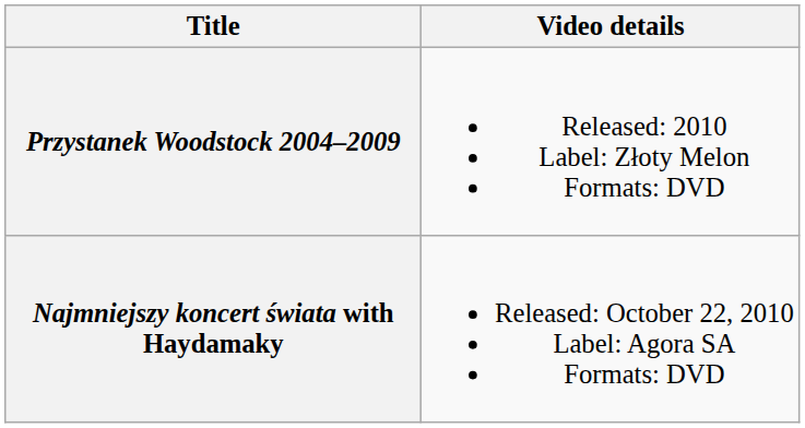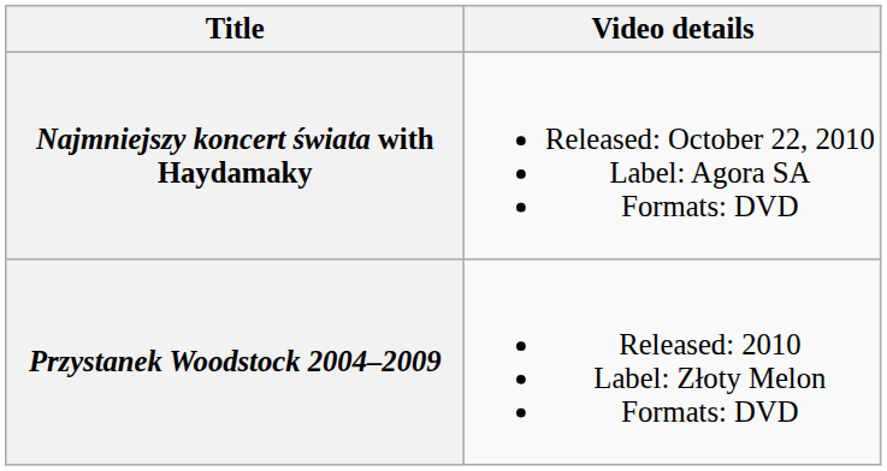 <table class="wikitable plainrowheaders" style="text-align:center;">
 <tr>
 <th scope="col" style="width:15em;">Title</th>
 <th scope="col">Video details</th>
 </tr>
 <tr>
+<th scope="row"><em>Najmniejszy koncert świata</em> with Haydamaky</th>
+<td><br><ul><li>Released: October 22, 2010</li><li>Label: Agora SA</li><li>Formats: DVD</li></ul></td>
+</tr>
+<tr>
 <th scope="row"><em>Przystanek Woodstock 2004–2009</em></th>
 <td><br><ul><li>Released: 2010</li><li>Label: Złoty Melon</li><li>Formats: DVD</li></ul></td>
 </tr>
-<tr>
-<th scope="row"><em>Najmniejszy koncert świata</em> with Haydamaky</th>
-<td><br><ul><li>Released: October 22, 2010</li><li>Label: Agora SA</li><li>Formats: DVD</li></ul></td>
-</tr>
 </table>
